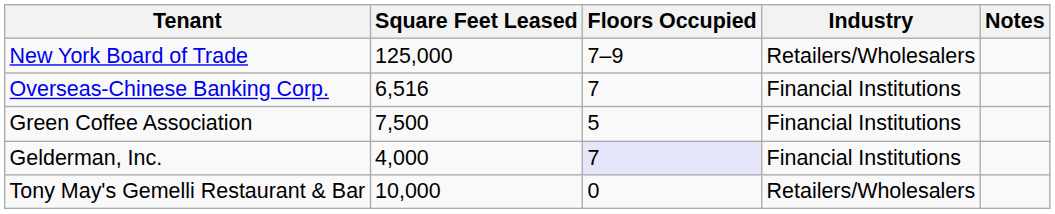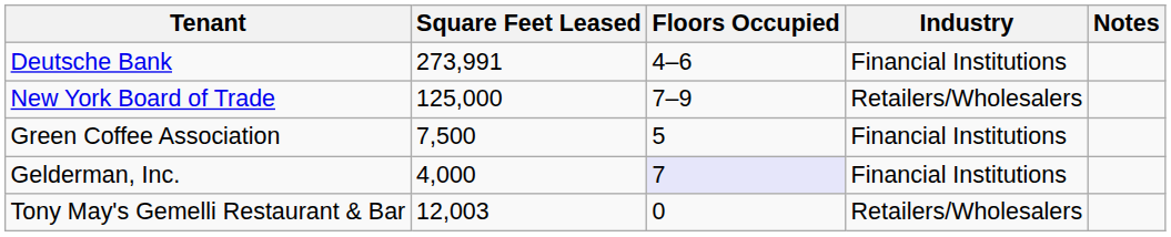 <table class="wikitable sortable">
 <tr>
 <th>Tenant</th>
 <th>Square Feet Leased</th>
 <th>Floors Occupied</th>
 <th>Industry</th>
 <th>Notes</th>
 </tr>
 <tr>
+<td><a href='#'>Deutsche Bank</a></td>
+<td>273,991</td>
+<td>4–6</td>
+<td>Financial Institutions</td>
+<td></td>
+</tr>
+<tr>
 <td><a href='#'>New York Board of Trade</a></td>
 <td>125,000</td>
 <td>7–9</td>
 <td>Retailers/Wholesalers</td>
-<td></td>
-</tr>
-<tr>
-<td><a href='#'>Overseas-Chinese Banking Corp.</a></td>
-<td>6,516</td>
-<td>7</td>
-<td>Financial Institutions</td>
 <td></td>
 </tr>
 <tr>
 <td>Green Coffee Association</td>
 <td>7,500</td>
 <td>5</td>
 <td>Financial Institutions</td>
 <td></td>
 </tr>
 <tr>
 <td>Gelderman, Inc.</td>
 <td>4,000</td>
 <td style="background: lavender;">7</td>
 <td>Financial Institutions</td>
 <td></td>
 </tr>
 <tr>
 <td>Tony May's Gemelli Restaurant & Bar</td>
-<td>10,000</td>
+<td>12,003</td>
 <td>0</td>
 <td>Retailers/Wholesalers</td>
 <td></td>
 </tr>
 </table>
